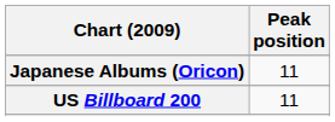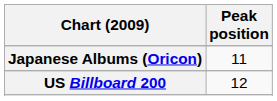 <table class="wikitable sortable plainrowheaders">
 <tr>
 <th scope="col">Chart (2009)</th>
 <th scope="col">Peak<br>position</th>
 </tr>
 <tr>
 </tr>
 <tr>
 </tr>
 <tr>
 </tr>
 <tr>
 </tr>
 <tr>
 </tr>
 <tr>
 </tr>
 <tr>
 </tr>
 <tr>
 </tr>
 <tr>
 <th scope="row">Japanese Albums (<a href='#'>Oricon</a>)</th>
 <td align="center">11</td>
 </tr>
 <tr>
 </tr>
 <tr>
 </tr>
 <tr>
 <th scope="row">US <a href='#'><em>Billboard</em> 200</a></th>
-<td style="text-align:center;">11</td>
+<td style="text-align:center;">12</td>
 </tr>
 <tr>
 </tr>
 <tr>
 </tr>
 <tr>
 </tr>
 </table>
